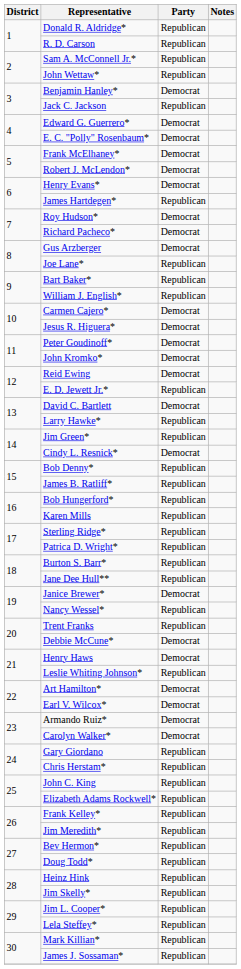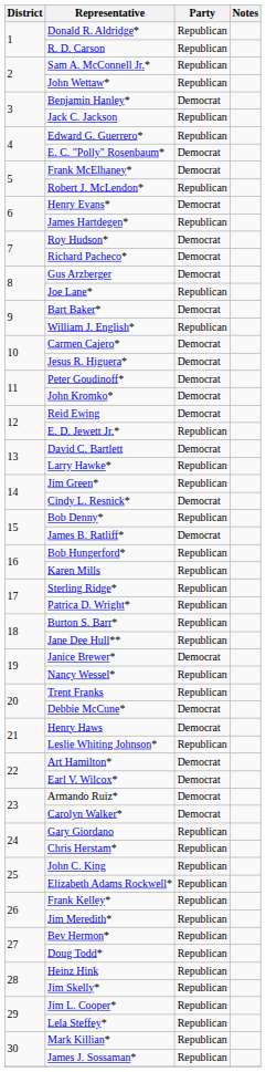 <table class="wikitable">
 <tr>
 <th>District</th>
 <th>Representative</th>
 <th>Party</th>
 <th>Notes</th>
 </tr>
 <tr>
 <td rowspan="2">1</td>
 <td><a href='#'>Donald R. Aldridge</a>*</td>
 <td>Republican</td>
 <td></td>
 </tr>
 <tr>
 <td><a href='#'>R. D. Carson</a></td>
 <td>Republican</td>
 <td></td>
 </tr>
 <tr>
 <td rowspan="2">2</td>
 <td><a href='#'>Sam A. McConnell Jr.</a>*</td>
 <td>Republican</td>
 <td></td>
 </tr>
 <tr>
 <td><a href='#'>John Wettaw</a>*</td>
 <td>Republican</td>
 <td></td>
 </tr>
 <tr>
 <td rowspan="2">3</td>
 <td><a href='#'>Benjamin Hanley</a>*</td>
 <td>Democrat</td>
 <td></td>
 </tr>
 <tr>
 <td><a href='#'>Jack C. Jackson</a></td>
 <td>Republican</td>
 <td></td>
 </tr>
 <tr>
 <td rowspan="2">4</td>
 <td><a href='#'>Edward G. Guerrero</a>*</td>
-<td>Democrat</td>
+<td>Republican</td>
 <td></td>
 </tr>
 <tr>
 <td><a href='#'>E. C. "Polly" Rosenbaum</a>*</td>
 <td>Democrat</td>
 <td></td>
 </tr>
 <tr>
 <td rowspan="2">5</td>
 <td><a href='#'>Frank McElhaney</a>*</td>
 <td>Democrat</td>
 <td></td>
 </tr>
 <tr>
 <td><a href='#'>Robert J. McLendon</a>*</td>
-<td>Democrat</td>
+<td>Republican</td>
 <td></td>
 </tr>
 <tr>
 <td rowspan="2">6</td>
 <td><a href='#'>Henry Evans</a>*</td>
 <td>Democrat</td>
 <td></td>
 </tr>
 <tr>
 <td><a href='#'>James Hartdegen</a>*</td>
 <td>Republican</td>
 <td></td>
 </tr>
 <tr>
 <td rowspan="2">7</td>
 <td><a href='#'>Roy Hudson</a>*</td>
 <td>Democrat</td>
 <td></td>
 </tr>
 <tr>
 <td><a href='#'>Richard Pacheco</a>*</td>
 <td>Democrat</td>
 <td></td>
 </tr>
 <tr>
 <td rowspan="2">8</td>
 <td><a href='#'>Gus Arzberger</a></td>
 <td>Democrat</td>
 <td></td>
 </tr>
 <tr>
 <td><a href='#'>Joe Lane</a>*</td>
 <td>Republican</td>
 <td></td>
 </tr>
 <tr>
 <td rowspan="2">9</td>
 <td><a href='#'>Bart Baker</a>*</td>
-<td>Republican</td>
+<td>Democrat</td>
 <td></td>
 </tr>
 <tr>
 <td><a href='#'>William J. English</a>*</td>
 <td>Republican</td>
 <td></td>
 </tr>
 <tr>
 <td rowspan="2">10</td>
 <td><a href='#'>Carmen Cajero</a>*</td>
 <td>Democrat</td>
 <td></td>
 </tr>
 <tr>
 <td><a href='#'>Jesus R. Higuera</a>*</td>
 <td>Democrat</td>
 <td></td>
 </tr>
 <tr>
 <td rowspan="2">11</td>
 <td><a href='#'>Peter Goudinoff</a>*</td>
 <td>Democrat</td>
 <td></td>
 </tr>
 <tr>
 <td><a href='#'>John Kromko</a>*</td>
 <td>Democrat</td>
 <td></td>
 </tr>
 <tr>
 <td rowspan="2">12</td>
 <td><a href='#'>Reid Ewing</a></td>
 <td>Democrat</td>
 <td></td>
 </tr>
 <tr>
 <td><a href='#'>E. D. Jewett Jr.</a>*</td>
 <td>Republican</td>
 <td></td>
 </tr>
 <tr>
 <td rowspan="2">13</td>
 <td><a href='#'>David C. Bartlett</a></td>
 <td>Democrat</td>
 <td></td>
 </tr>
 <tr>
 <td><a href='#'>Larry Hawke</a>*</td>
 <td>Republican</td>
 <td></td>
 </tr>
 <tr>
 <td rowspan="2">14</td>
 <td><a href='#'>Jim Green</a>*</td>
 <td>Republican</td>
 <td></td>
 </tr>
 <tr>
 <td><a href='#'>Cindy L. Resnick</a>*</td>
 <td>Democrat</td>
 <td></td>
 </tr>
 <tr>
 <td rowspan="2">15</td>
 <td><a href='#'>Bob Denny</a>*</td>
 <td>Republican</td>
 <td></td>
 </tr>
 <tr>
 <td><a href='#'>James B. Ratliff</a>*</td>
-<td>Republican</td>
+<td>Democrat</td>
 <td></td>
 </tr>
 <tr>
 <td rowspan="2">16</td>
 <td><a href='#'>Bob Hungerford</a>*</td>
 <td>Republican</td>
 <td></td>
 </tr>
 <tr>
 <td><a href='#'>Karen Mills</a></td>
 <td>Republican</td>
 <td></td>
 </tr>
 <tr>
 <td rowspan="2">17</td>
 <td><a href='#'>Sterling Ridge</a>*</td>
 <td>Republican</td>
 <td></td>
 </tr>
 <tr>
 <td><a href='#'>Patrica D. Wright</a>*</td>
 <td>Republican</td>
 <td></td>
 </tr>
 <tr>
 <td rowspan="2">18</td>
 <td><a href='#'>Burton S. Barr</a>*</td>
 <td>Republican</td>
 <td></td>
 </tr>
 <tr>
 <td><a href='#'>Jane Dee Hull</a>**</td>
 <td>Republican</td>
 <td></td>
 </tr>
 <tr>
 <td rowspan="2">19</td>
 <td><a href='#'>Janice Brewer</a>*</td>
 <td>Democrat</td>
 <td></td>
 </tr>
 <tr>
 <td><a href='#'>Nancy Wessel</a>*</td>
 <td>Republican</td>
 <td></td>
 </tr>
 <tr>
 <td rowspan="2">20</td>
 <td><a href='#'>Trent Franks</a></td>
 <td>Republican</td>
 <td></td>
 </tr>
 <tr>
 <td><a href='#'>Debbie McCune</a>*</td>
 <td>Democrat</td>
 <td></td>
 </tr>
 <tr>
 <td rowspan="2">21</td>
 <td><a href='#'>Henry Haws</a></td>
 <td>Democrat</td>
 <td></td>
 </tr>
 <tr>
 <td><a href='#'>Leslie Whiting Johnson</a>*</td>
 <td>Republican</td>
 <td></td>
 </tr>
 <tr>
 <td rowspan="2">22</td>
 <td><a href='#'>Art Hamilton</a>*</td>
 <td>Democrat</td>
 <td></td>
 </tr>
 <tr>
 <td><a href='#'>Earl V. Wilcox</a>*</td>
 <td>Democrat</td>
 <td></td>
 </tr>
 <tr>
 <td rowspan="2">23</td>
 <td>Armando Ruiz*</td>
 <td>Democrat</td>
 <td></td>
 </tr>
 <tr>
 <td><a href='#'>Carolyn Walker</a>*</td>
 <td>Democrat</td>
 <td></td>
 </tr>
 <tr>
 <td rowspan="2">24</td>
 <td><a href='#'>Gary Giordano</a></td>
 <td>Republican</td>
 <td></td>
 </tr>
 <tr>
 <td><a href='#'>Chris Herstam</a>*</td>
 <td>Republican</td>
 <td></td>
 </tr>
 <tr>
 <td rowspan="2">25</td>
 <td><a href='#'>John C. King</a></td>
 <td>Republican</td>
 <td></td>
 </tr>
 <tr>
 <td><a href='#'>Elizabeth Adams Rockwell</a>*</td>
 <td>Republican</td>
 <td></td>
 </tr>
 <tr>
 <td rowspan="2">26</td>
 <td><a href='#'>Frank Kelley</a>*</td>
 <td>Republican</td>
 <td></td>
 </tr>
 <tr>
 <td><a href='#'>Jim Meredith</a>*</td>
 <td>Republican</td>
 <td></td>
 </tr>
 <tr>
 <td rowspan="2">27</td>
 <td><a href='#'>Bev Hermon</a>*</td>
 <td>Republican</td>
 <td></td>
 </tr>
 <tr>
 <td><a href='#'>Doug Todd</a>*</td>
 <td>Republican</td>
 <td></td>
 </tr>
 <tr>
 <td rowspan="2">28</td>
 <td><a href='#'>Heinz Hink</a></td>
 <td>Republican</td>
 <td></td>
 </tr>
 <tr>
 <td><a href='#'>Jim Skelly</a>*</td>
 <td>Republican</td>
 <td></td>
 </tr>
 <tr>
 <td rowspan="2">29</td>
 <td><a href='#'>Jim L. Cooper</a>*</td>
 <td>Republican</td>
 <td></td>
 </tr>
 <tr>
 <td><a href='#'>Lela Steffey</a>*</td>
 <td>Republican</td>
 <td></td>
 </tr>
 <tr>
 <td rowspan="2">30</td>
 <td><a href='#'>Mark Killian</a>*</td>
 <td>Republican</td>
 <td></td>
 </tr>
 <tr>
 <td><a href='#'>James J. Sossaman</a>*</td>
 <td>Republican</td>
 <td></td>
 </tr>
 <tr>
 </tr>
 </table>
